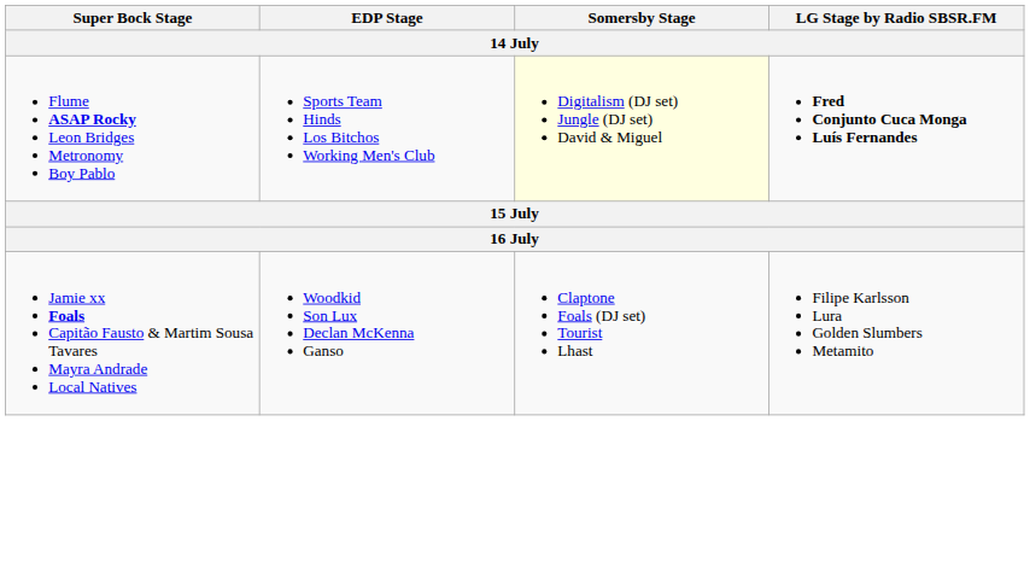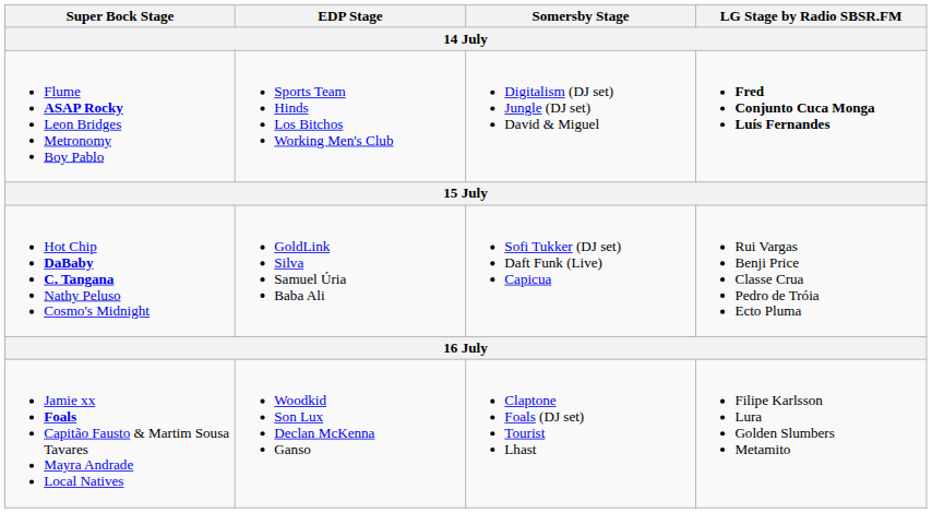 <table class="wikitable">
 <tr>
 <th width=250>Super Bock Stage</th>
 <th width=250>EDP Stage</th>
 <th width=250>Somersby Stage</th>
 <th width=250>LG Stage by Radio SBSR.FM</th>
 </tr>
 <tr>
 <th colspan="4">14 July</th>
 </tr>
 <tr valign="top">
 <td><br><ul><li><a href='#'>Flume</a></li><li><strong><a href='#'>ASAP Rocky</a></strong></li><li><a href='#'>Leon Bridges</a></li><li><a href='#'>Metronomy</a></li><li><a href='#'>Boy Pablo</a></li></ul></td>
 <td><br><ul><li><a href='#'>Sports Team</a></li><li><a href='#'>Hinds</a></li><li><a href='#'>Los Bitchos</a></li><li><a href='#'>Working Men's Club</a></li></ul></td>
-<td style="background: lightyellow;"><br><ul><li><a href='#'>Digitalism</a> (DJ set)</li><li><a href='#'>Jungle</a> (DJ set)</li><li>David & Miguel</li></ul></td>
+<td><br><ul><li><a href='#'>Digitalism</a> (DJ set)</li><li><a href='#'>Jungle</a> (DJ set)</li><li>David & Miguel</li></ul></td>
 <td><strong><br><ul><li>Fred</li><li>Conjunto Cuca Monga</li><li>Luís Fernandes</li></ul></strong></td>
 </tr>
 <tr>
 <th colspan="4">15 July</th>
+</tr>
+<tr valign="top">
+<td><br><ul><li><a href='#'>Hot Chip</a></li><li><strong><a href='#'>DaBaby</a></strong></li><li><strong><a href='#'>C. Tangana</a></strong></li><li><a href='#'>Nathy Peluso</a></li><li><a href='#'>Cosmo's Midnight</a></li></ul></td>
+<td><br><ul><li><a href='#'>GoldLink</a></li><li><a href='#'>Silva</a></li><li>Samuel Úria</li><li>Baba Ali</li></ul></td>
+<td><br><ul><li><a href='#'>Sofi Tukker</a> (DJ set)</li><li>Daft Funk (Live)</li><li><a href='#'>Capicua</a></li></ul></td>
+<td><br><ul><li>Rui Vargas</li><li>Benji Price</li><li>Classe Crua</li><li>Pedro de Tróia</li><li>Ecto Pluma</li></ul></td>
 </tr>
 <tr>
 <th colspan="4">16 July</th>
 </tr>
 <tr valign="top">
 <td><br><ul><li><a href='#'>Jamie xx</a></li><li><strong><a href='#'>Foals</a></strong></li><li><a href='#'>Capitão Fausto</a> & Martim Sousa Tavares</li><li><a href='#'>Mayra Andrade</a></li><li><a href='#'>Local Natives</a></li></ul></td>
 <td><br><ul><li><a href='#'>Woodkid</a></li><li><a href='#'>Son Lux</a></li><li><a href='#'>Declan McKenna</a></li><li>Ganso</li></ul></td>
 <td><br><ul><li><a href='#'>Claptone</a></li><li><a href='#'>Foals</a> (DJ set)</li><li><a href='#'>Tourist</a></li><li>Lhast</li></ul></td>
 <td><br><ul><li>Filipe Karlsson</li><li>Lura</li><li>Golden Slumbers</li><li>Metamito</li></ul></td>
 </tr>
 </table>
